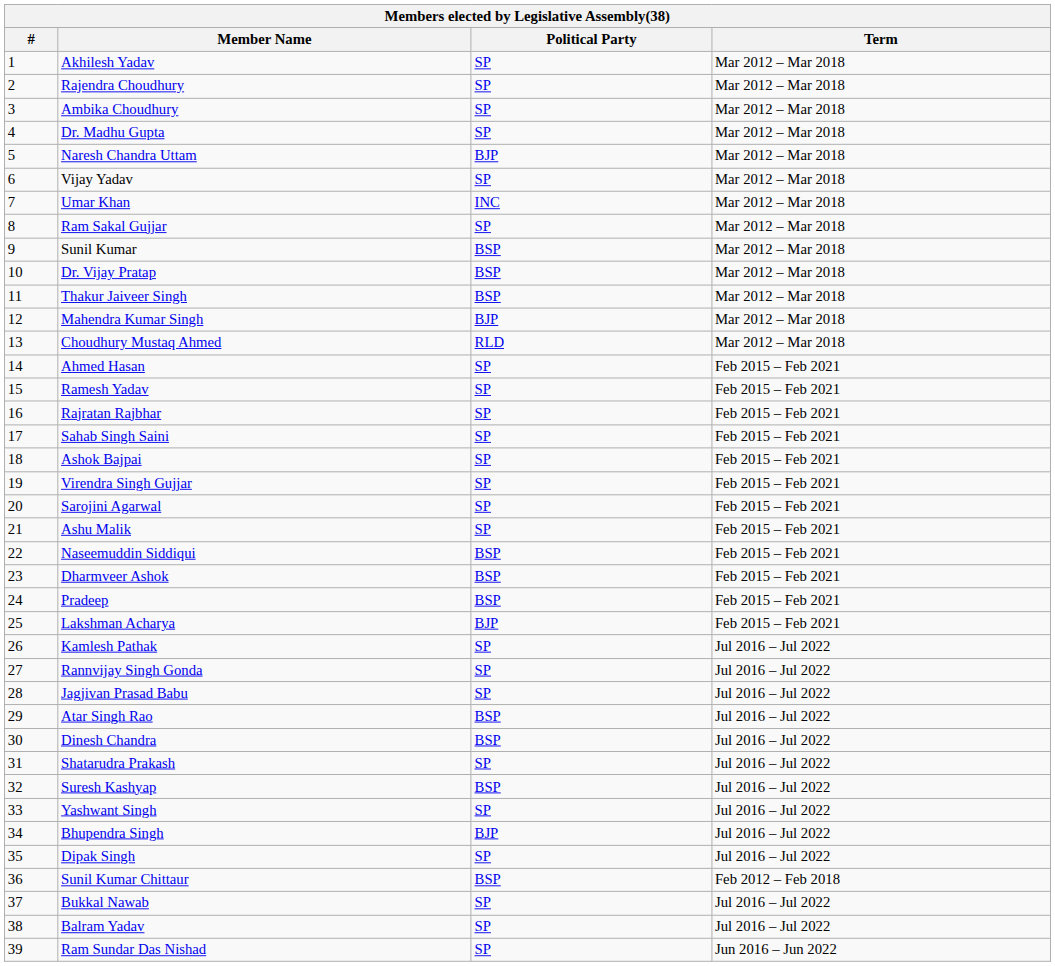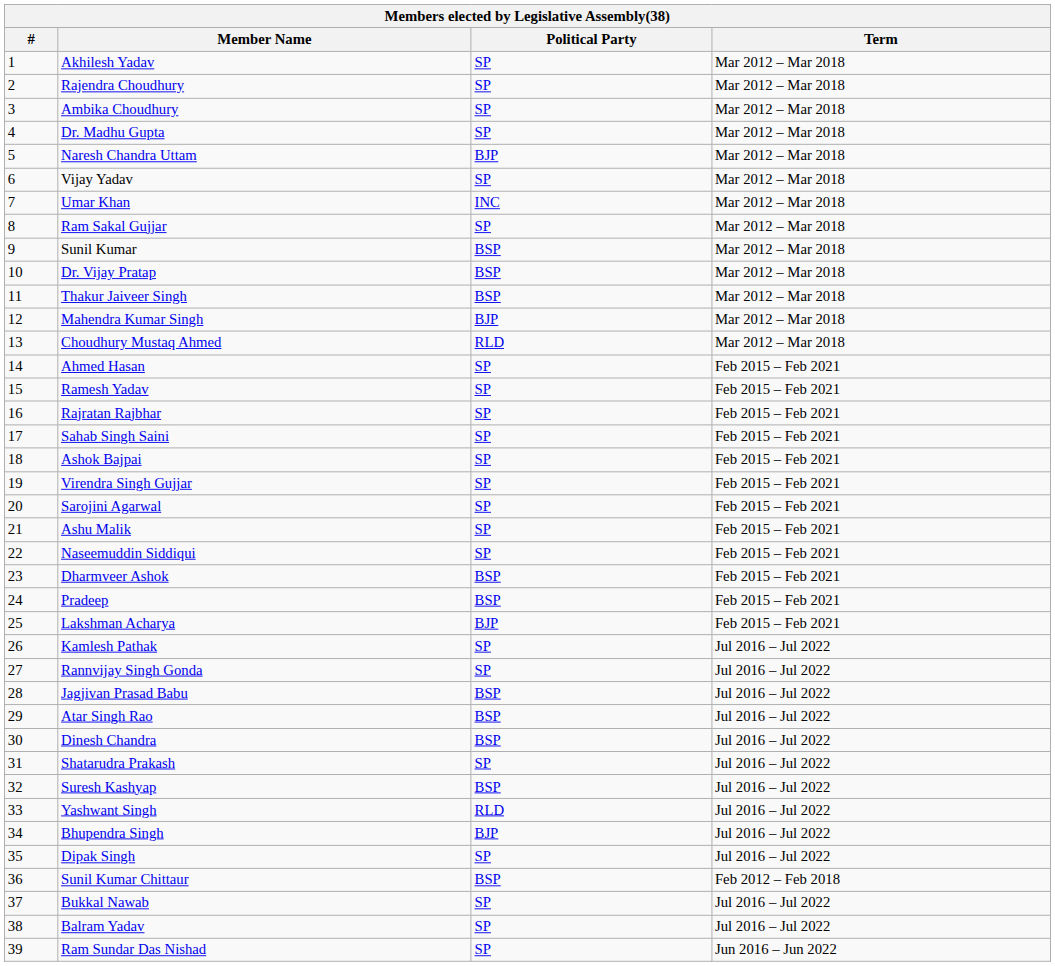 <table class="wikitable sortable mw-collapsible mw-collapsed" align="center" style="width: 90%;">
 <tr>
 <th colspan="4">Members elected by Legislative Assembly(38)</th>
 </tr>
 <tr>
 <th>#</th>
 <th>Member Name</th>
 <th>Political Party</th>
 <th>Term</th>
 </tr>
 <tr>
 <td>1</td>
 <td><a href='#'>Akhilesh Yadav</a></td>
 <td><a href='#'>SP</a></td>
 <td>Mar 2012 – Mar 2018</td>
 </tr>
 <tr>
 <td>2</td>
 <td><a href='#'>Rajendra Choudhury</a></td>
 <td><a href='#'>SP</a></td>
 <td>Mar 2012 – Mar 2018</td>
 </tr>
 <tr>
 <td>3</td>
 <td><a href='#'>Ambika Choudhury</a></td>
 <td><a href='#'>SP</a></td>
 <td>Mar 2012 – Mar 2018</td>
 </tr>
 <tr>
 <td>4</td>
 <td><a href='#'>Dr. Madhu Gupta</a></td>
 <td><a href='#'>SP</a></td>
 <td>Mar 2012 – Mar 2018</td>
 </tr>
 <tr>
 <td>5</td>
 <td><a href='#'>Naresh Chandra Uttam</a></td>
 <td><a href='#'>BJP</a></td>
 <td>Mar 2012 – Mar 2018</td>
 </tr>
 <tr>
 <td>6</td>
 <td>Vijay Yadav</td>
 <td><a href='#'>SP</a></td>
 <td>Mar 2012 – Mar 2018</td>
 </tr>
 <tr>
 <td>7</td>
 <td><a href='#'>Umar Khan</a></td>
 <td><a href='#'>INC</a></td>
 <td>Mar 2012 – Mar 2018</td>
 </tr>
 <tr>
 <td>8</td>
 <td><a href='#'>Ram Sakal Gujjar</a></td>
 <td><a href='#'>SP</a></td>
 <td>Mar 2012 – Mar 2018</td>
 </tr>
 <tr>
 <td>9</td>
 <td>Sunil Kumar</td>
 <td><a href='#'>BSP</a></td>
 <td>Mar 2012 – Mar 2018</td>
 </tr>
 <tr>
 <td>10</td>
 <td><a href='#'>Dr. Vijay Pratap</a></td>
 <td><a href='#'>BSP</a></td>
 <td>Mar 2012 – Mar 2018</td>
 </tr>
 <tr>
 <td>11</td>
 <td><a href='#'>Thakur Jaiveer Singh</a></td>
 <td><a href='#'>BSP</a></td>
 <td>Mar 2012 – Mar 2018</td>
 </tr>
 <tr>
 <td>12</td>
 <td><a href='#'>Mahendra Kumar Singh</a></td>
 <td><a href='#'>BJP</a></td>
 <td>Mar 2012 – Mar 2018</td>
 </tr>
 <tr>
 <td>13</td>
 <td><a href='#'>Choudhury Mustaq Ahmed</a></td>
 <td><a href='#'>RLD</a></td>
 <td>Mar 2012 – Mar 2018</td>
 </tr>
 <tr>
 <td>14</td>
 <td><a href='#'>Ahmed Hasan</a></td>
 <td><a href='#'>SP</a></td>
 <td>Feb 2015 – Feb 2021</td>
 </tr>
 <tr>
 <td>15</td>
 <td><a href='#'>Ramesh Yadav</a></td>
 <td><a href='#'>SP</a></td>
 <td>Feb 2015 – Feb 2021</td>
 </tr>
 <tr>
 <td>16</td>
 <td><a href='#'>Rajratan Rajbhar</a></td>
 <td><a href='#'>SP</a></td>
 <td>Feb 2015 – Feb 2021</td>
 </tr>
 <tr>
 <td>17</td>
 <td><a href='#'>Sahab Singh Saini</a></td>
 <td><a href='#'>SP</a></td>
 <td>Feb 2015 – Feb 2021</td>
 </tr>
 <tr>
 <td>18</td>
 <td><a href='#'>Ashok Bajpai</a></td>
 <td><a href='#'>SP</a></td>
 <td>Feb 2015 – Feb 2021</td>
 </tr>
 <tr>
 <td>19</td>
 <td><a href='#'>Virendra Singh Gujjar</a></td>
 <td><a href='#'>SP</a></td>
 <td>Feb 2015 – Feb 2021</td>
 </tr>
 <tr>
 <td>20</td>
 <td><a href='#'>Sarojini Agarwal</a></td>
 <td><a href='#'>SP</a></td>
 <td>Feb 2015 – Feb 2021</td>
 </tr>
 <tr>
 <td>21</td>
 <td><a href='#'>Ashu Malik</a></td>
 <td><a href='#'>SP</a></td>
 <td>Feb 2015 – Feb 2021</td>
 </tr>
 <tr>
 <td>22</td>
 <td><a href='#'>Naseemuddin Siddiqui</a></td>
-<td><a href='#'>BSP</a></td>
+<td><a href='#'>SP</a></td>
 <td>Feb 2015 – Feb 2021</td>
 </tr>
 <tr>
 <td>23</td>
 <td><a href='#'>Dharmveer Ashok</a></td>
 <td><a href='#'>BSP</a></td>
 <td>Feb 2015 – Feb 2021</td>
 </tr>
 <tr>
 <td>24</td>
 <td><a href='#'>Pradeep</a></td>
 <td><a href='#'>BSP</a></td>
 <td>Feb 2015 – Feb 2021</td>
 </tr>
 <tr>
 <td>25</td>
 <td><a href='#'>Lakshman Acharya</a></td>
 <td><a href='#'>BJP</a></td>
 <td>Feb 2015 – Feb 2021</td>
 </tr>
 <tr>
 <td>26</td>
 <td><a href='#'>Kamlesh Pathak</a></td>
 <td><a href='#'>SP</a></td>
 <td>Jul 2016 – Jul 2022</td>
 </tr>
 <tr>
 <td>27</td>
 <td><a href='#'>Rannvijay Singh Gonda</a></td>
 <td><a href='#'>SP</a></td>
 <td>Jul 2016 – Jul 2022</td>
 </tr>
 <tr>
 <td>28</td>
 <td><a href='#'>Jagjivan Prasad Babu</a></td>
-<td><a href='#'>SP</a></td>
+<td><a href='#'>BSP</a></td>
 <td>Jul 2016 – Jul 2022</td>
 </tr>
 <tr>
 <td>29</td>
 <td><a href='#'>Atar Singh Rao</a></td>
 <td><a href='#'>BSP</a></td>
 <td>Jul 2016 – Jul 2022</td>
 </tr>
 <tr>
 <td>30</td>
 <td><a href='#'>Dinesh Chandra</a></td>
 <td><a href='#'>BSP</a></td>
 <td>Jul 2016 – Jul 2022</td>
 </tr>
 <tr>
 <td>31</td>
 <td><a href='#'>Shatarudra Prakash</a></td>
 <td><a href='#'>SP</a></td>
 <td>Jul 2016 – Jul 2022</td>
 </tr>
 <tr>
 <td>32</td>
 <td><a href='#'>Suresh Kashyap</a></td>
 <td><a href='#'>BSP</a></td>
 <td>Jul 2016 – Jul 2022</td>
 </tr>
 <tr>
 <td>33</td>
 <td><a href='#'>Yashwant Singh</a></td>
-<td><a href='#'>SP</a></td>
+<td><a href='#'>RLD</a></td>
 <td>Jul 2016 – Jul 2022</td>
 </tr>
 <tr>
 <td>34</td>
 <td><a href='#'>Bhupendra Singh</a></td>
 <td><a href='#'>BJP</a></td>
 <td>Jul 2016 – Jul 2022</td>
 </tr>
 <tr>
 <td>35</td>
 <td><a href='#'>Dipak Singh</a></td>
 <td><a href='#'>SP</a></td>
 <td>Jul 2016 – Jul 2022</td>
 </tr>
 <tr>
 <td>36</td>
 <td><a href='#'>Sunil Kumar Chittaur</a></td>
 <td><a href='#'>BSP</a></td>
 <td>Feb 2012 – Feb 2018</td>
 </tr>
 <tr>
 <td>37</td>
 <td><a href='#'>Bukkal Nawab</a></td>
 <td><a href='#'>SP</a></td>
 <td>Jul 2016 – Jul 2022</td>
 </tr>
 <tr>
 <td>38</td>
 <td><a href='#'>Balram Yadav</a></td>
 <td><a href='#'>SP</a></td>
 <td>Jul 2016 – Jul 2022</td>
 </tr>
 <tr>
 <td>39</td>
 <td><a href='#'>Ram Sundar Das Nishad</a></td>
 <td><a href='#'>SP</a></td>
 <td>Jun 2016 – Jun 2022</td>
 </tr>
 </table>
